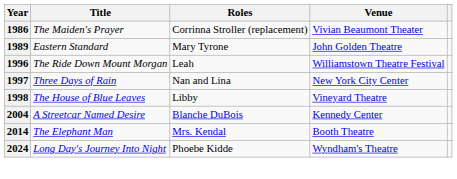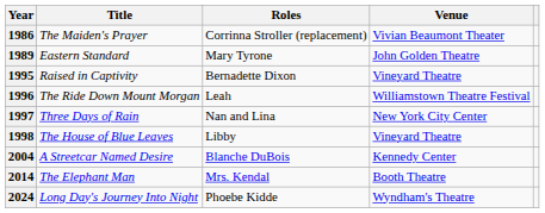 <table class="wikitable plainrowheaders sortable" style="margin-right: 0;">
 <tr>
 <th scope="col">Year</th>
 <th scope="col">Title</th>
 <th scope="col">Roles</th>
 <th scope="col">Venue</th>
 <th scope="col" class="unsortable"></th>
 </tr>
 <tr>
 <th scope="row">1986</th>
 <td data-sort-value="Maiden's Prayer, The"><em>The Maiden's Prayer</em></td>
 <td>Corrinna Stroller (replacement)</td>
 <td><a href='#'>Vivian Beaumont Theater</a></td>
 <td align="center"></td>
 </tr>
 <tr>
 <th scope="row">1989</th>
 <td><em>Eastern Standard</em></td>
 <td>Mary Tyrone</td>
 <td><a href='#'>John Golden Theatre</a></td>
+<td align="center"></td>
+</tr>
+<tr>
+<th scope="row">1995</th>
+<td><em>Raised in Captivity</em></td>
+<td>Bernadette Dixon</td>
+<td><a href='#'>Vineyard Theatre</a></td>
 <td align="center"></td>
 </tr>
 <tr>
 <th scope="row">1996</th>
 <td data-sort-value="Ride Down Mount Morgan, The"><em>The Ride Down Mount Morgan</em></td>
 <td>Leah</td>
 <td><a href='#'>Williamstown Theatre Festival</a></td>
 <td align="center"></td>
 </tr>
 <tr>
 <th scope="row">1997</th>
 <td><em><a href='#'>Three Days of Rain</a></em></td>
 <td>Nan and Lina</td>
 <td><a href='#'>New York City Center</a></td>
 <td align="center"></td>
 </tr>
 <tr>
 <th scope="row">1998</th>
 <td data-sort-value="House of Blue Leaves, The"><em><a href='#'>The House of Blue Leaves</a></em></td>
 <td>Libby</td>
 <td><a href='#'>Vineyard Theatre</a></td>
 <td align="center"></td>
 </tr>
 <tr>
 <th scope="row">2004</th>
 <td data-sort-value="Streetcar Named Desire, A"><em><a href='#'>A Streetcar Named Desire</a></em></td>
 <td><a href='#'>Blanche DuBois</a></td>
 <td><a href='#'>Kennedy Center</a></td>
 <td align="center"></td>
 </tr>
 <tr>
 <th scope="row">2014</th>
 <td data-sort-value="Elephant Man, The"><em><a href='#'>The Elephant Man</a></em></td>
 <td><a href='#'>Mrs. Kendal</a></td>
 <td><a href='#'>Booth Theatre</a></td>
 <td align="center"></td>
 </tr>
 <tr>
 <th scope="row">2024</th>
 <td data-sort-value="Long Day's Journey Into Night"><em><a href='#'>Long Day's Journey Into Night</a></em></td>
 <td>Phoebe Kidde</td>
 <td><a href='#'>Wyndham's Theatre</a></td>
 <td align="center"></td>
 </tr>
 </table>
